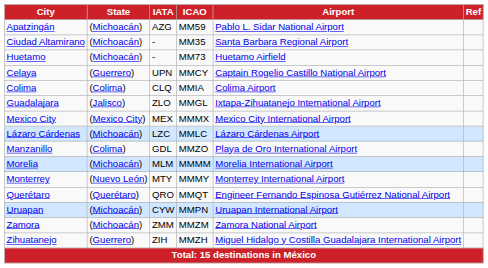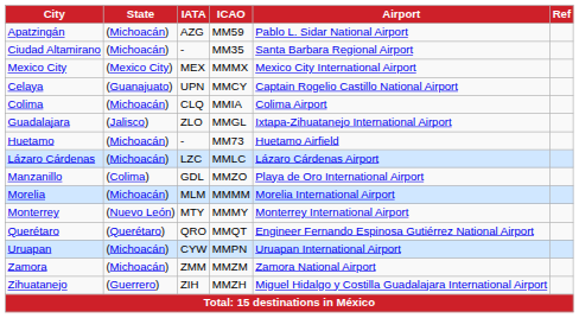 <table class="sortable wikitable toccolours col3cen col4cen col6cen">
 <tr>
 <th style="background:#ce2029; color:white;">City</th>
 <th style="background:#ce2029; color:white;">State</th>
 <th style="background:#ce2029; color:white;">IATA</th>
 <th style="background:#ce2029; color:white;">ICAO</th>
 <th style="background:#ce2029; color:white;">Airport</th>
 <th style="background:#ce2029; color:white;">Ref</th>
 </tr>
 <tr>
 <td><a href='#'>Apatzingán</a></td>
 <td> (<a href='#'>Michoacán</a>)</td>
 <td>AZG</td>
 <td>MM59</td>
 <td><a href='#'>Pablo L. Sidar National Airport</a></td>
 <td></td>
 </tr>
 <tr>
 <td><a href='#'>Ciudad Altamirano</a></td>
 <td> (<a href='#'>Michoacán</a>)</td>
 <td>-</td>
 <td>MM35</td>
 <td><a href='#'>Santa Barbara Regional Airport</a></td>
 <td></td>
 </tr>
 <tr>
-<td><a href='#'>Huetamo</a></td>
-<td> (<a href='#'>Michoacán</a>)</td>
-<td>-</td>
-<td>MM73</td>
-<td><a href='#'>Huetamo Airfield</a></td>
+<td><a href='#'>Mexico City</a></td>
+<td> (<a href='#'>Mexico City</a>)</td>
+<td>MEX</td>
+<td>MMMX</td>
+<td><a href='#'>Mexico City International Airport</a></td>
 <td></td>
 </tr>
 <tr>
 <td><a href='#'>Celaya</a></td>
-<td> (<a href='#'>Guerrero</a>)</td>
+<td> (<a href='#'>Guanajuato</a>)</td>
 <td>UPN</td>
 <td>MMCY</td>
 <td><a href='#'>Captain Rogelio Castillo National Airport</a></td>
 <td></td>
 </tr>
 <tr>
 <td><a href='#'>Colima</a></td>
-<td> (<a href='#'>Colima</a>)</td>
+<td> (<a href='#'>Michoacán</a>)</td>
 <td>CLQ</td>
 <td>MMIA</td>
 <td><a href='#'>Colima Airport</a></td>
 <td></td>
 </tr>
 <tr>
 <td><a href='#'>Guadalajara</a></td>
 <td> (<a href='#'>Jalisco</a>)</td>
 <td>ZLO</td>
 <td>MMGL</td>
 <td><a href='#'>Ixtapa-Zihuatanejo International Airport</a></td>
 <td></td>
 </tr>
 <tr>
-<td><a href='#'>Mexico City</a></td>
-<td> (<a href='#'>Mexico City</a>)</td>
-<td>MEX</td>
-<td>MMMX</td>
-<td><a href='#'>Mexico City International Airport</a></td>
+<td><a href='#'>Huetamo</a></td>
+<td> (<a href='#'>Michoacán</a>)</td>
+<td>-</td>
+<td>MM73</td>
+<td><a href='#'>Huetamo Airfield</a></td>
 <td></td>
 </tr>
 <tr style="background:#d0e7ff">
 <td><a href='#'>Lázaro Cárdenas</a></td>
 <td> (<a href='#'>Michoacán</a>)</td>
 <td>LZC</td>
 <td>MMLC</td>
 <td><a href='#'>Lázaro Cárdenas Airport</a></td>
 <td></td>
 </tr>
 <tr>
 <td><a href='#'>Manzanillo</a></td>
 <td> (<a href='#'>Colima</a>)</td>
 <td>GDL</td>
 <td>MMZO</td>
 <td><a href='#'>Playa de Oro International Airport</a></td>
 <td></td>
 </tr>
 <tr style="background:#d0e7ff">
 <td><a href='#'>Morelia</a></td>
 <td> (<a href='#'>Michoacán</a>)</td>
 <td>MLM</td>
 <td>MMMM</td>
 <td><a href='#'>Morelia International Airport</a></td>
 <td></td>
 </tr>
 <tr>
 <td><a href='#'>Monterrey</a></td>
 <td> (<a href='#'>Nuevo León</a>)</td>
 <td>MTY</td>
 <td>MMMY</td>
 <td><a href='#'>Monterrey International Airport</a></td>
 <td></td>
 </tr>
 <tr>
 <td><a href='#'>Querétaro</a></td>
 <td> (<a href='#'>Querétaro</a>)</td>
 <td>QRO</td>
 <td>MMQT</td>
 <td><a href='#'>Engineer Fernando Espinosa Gutiérrez National Airport</a></td>
 <td></td>
 </tr>
 <tr style="background:#d0e7ff">
 <td><a href='#'>Uruapan</a></td>
 <td> (<a href='#'>Michoacán</a>)</td>
 <td>CYW</td>
 <td>MMPN</td>
 <td><a href='#'>Uruapan International Airport</a></td>
 <td></td>
 </tr>
 <tr>
 <td><a href='#'>Zamora</a></td>
 <td> (<a href='#'>Michoacán</a>)</td>
 <td>ZMM</td>
 <td>MMZM</td>
 <td><a href='#'>Zamora National Airport</a></td>
 <td></td>
 </tr>
 <tr>
 <td><a href='#'>Zihuatanejo</a></td>
 <td> (<a href='#'>Guerrero</a>)</td>
 <td>ZIH</td>
 <td>MMZH</td>
 <td><a href='#'>Miguel Hidalgo y Costilla Guadalajara International Airport</a></td>
 <td></td>
 </tr>
 <tr>
 <th style="background:#ce2029; color:white" colspan="6">Total: 15 destinations in México</th>
 </tr>
 </table>
